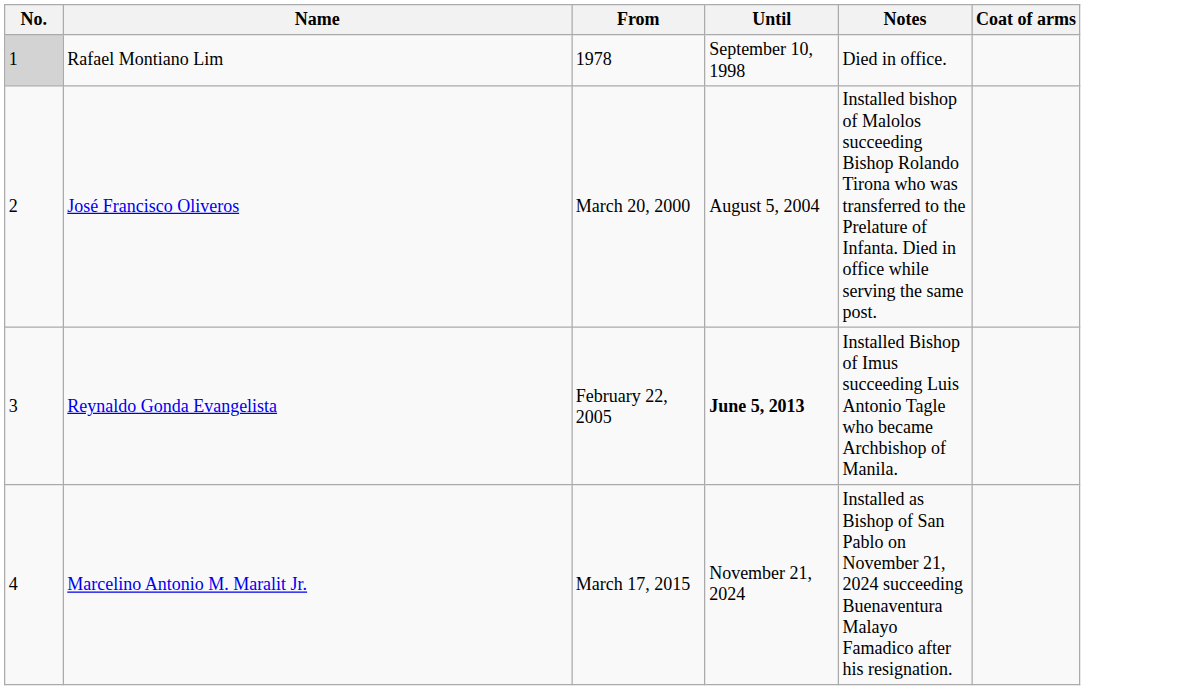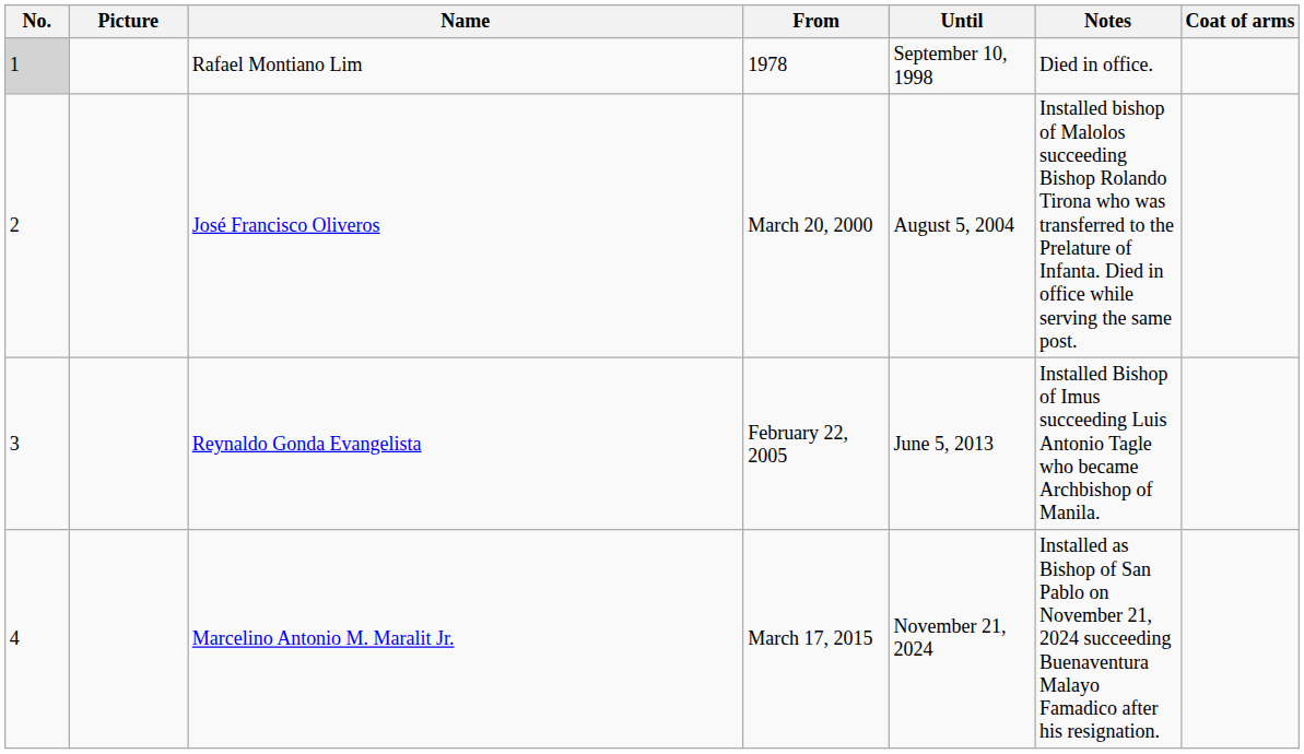 <table class="wikitable" style="font-size:90%;">
 <tr>
 <th width=40px>No.</th>
+<th width=80px>Picture</th>
 <th width=400px>Name</th>
 <th width=100px>From</th>
 <th width=100px>Until</th>
 <th width=100px>Notes</th>
 <th>Coat of arms</th>
 </tr>
 <tr -align=center>
 <td style="background: lightgrey;">1</td>
+<td></td>
 <td>Rafael Montiano Lim</td>
 <td>1978</td>
 <td>September 10, 1998</td>
 <td>Died in office.</td>
 <td></td>
 </tr>
 <tr -align=center>
 <td>2</td>
+<td></td>
 <td><a href='#'>José Francisco Oliveros</a></td>
 <td>March 20, 2000</td>
 <td>August 5, 2004</td>
 <td>Installed bishop of Malolos succeeding Bishop Rolando Tirona who was transferred to the Prelature of Infanta. Died in office while serving the same post.</td>
 <td></td>
 </tr>
 <tr -align=center>
 <td>3</td>
+<td></td>
 <td><a href='#'>Reynaldo Gonda Evangelista</a></td>
 <td>February 22, 2005</td>
-<td><strong>June 5, 2013</strong></td>
+<td>June 5, 2013</td>
 <td>Installed Bishop of Imus succeeding Luis Antonio Tagle who became Archbishop of Manila.</td>
 <td></td>
 </tr>
 <tr -align=center>
 <td>4</td>
+<td></td>
 <td><a href='#'>Marcelino Antonio M. Maralit Jr.</a></td>
 <td>March 17, 2015</td>
 <td>November 21, 2024</td>
 <td>Installed as Bishop of San Pablo on November 21, 2024 succeeding Buenaventura Malayo Famadico after his resignation.</td>
 <td></td>
 </tr>
 </table>
